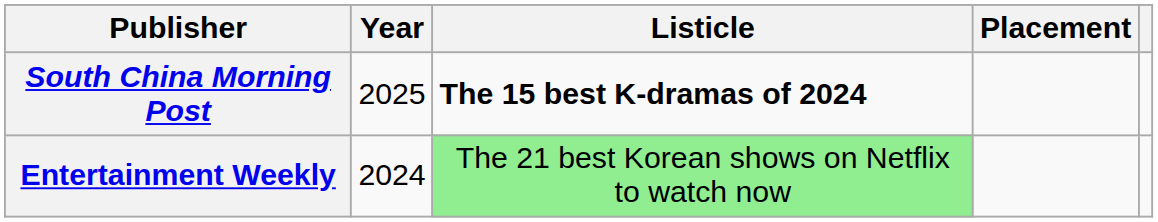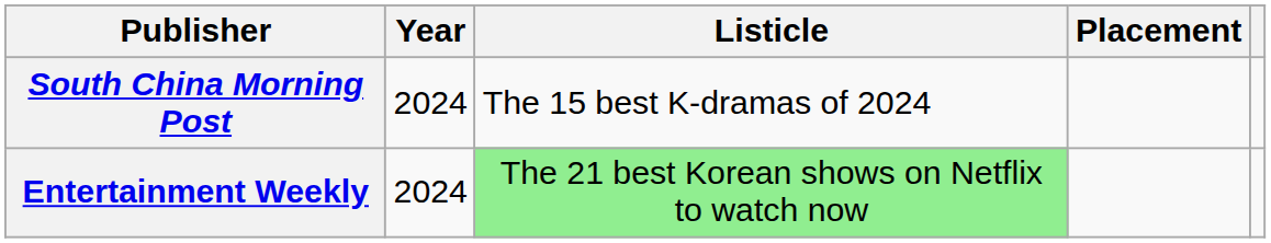 <table class="wikitable plainrowheaders" style="text-align:center">
 <tr>
 <th scope="col">Publisher</th>
 <th scope="col">Year</th>
 <th scope="col">Listicle</th>
 <th scope="col">Placement</th>
 <th scope="col" class="unsortable"></th>
 </tr>
 <tr>
 <th scope="row"><em><a href='#'>South China Morning Post</a></em></th>
-<td>2025</td>
-<td style="text-align:left"><strong>The 15 best K-dramas of 2024</strong></td>
+<td>2024</td>
+<td style="text-align:left">The 15 best K-dramas of 2024</td>
 <td></td>
 <td></td>
 </tr>
 <tr>
 <th scope="row"><a href='#'>Entertainment Weekly</a></th>
 <td>2024</td>
 <td style="background: lightgreen;">The 21 best Korean shows on Netflix to watch now</td>
 <td></td>
 <td></td>
 </tr>
 </table>
